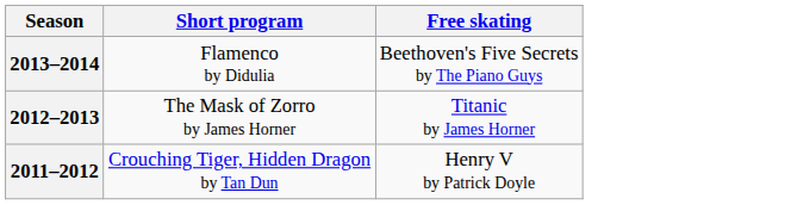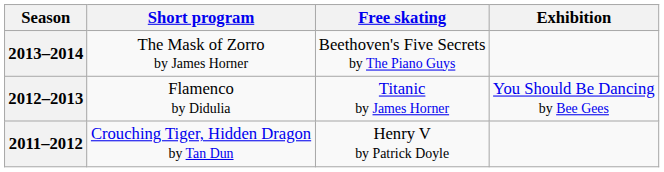 <table class="wikitable" style="text-align:center">
 <tr>
 <th>Season</th>
 <th><a href='#'>Short program</a></th>
 <th><a href='#'>Free skating</a></th>
+<th>Exhibition</th>
 </tr>
 <tr>
 <th>2013–2014 <br> </th>
-<td>Flamenco <br><small> by Didulia </small></td>
+<td>The Mask of Zorro <br><small> by James Horner </small></td>
 <td>Beethoven's Five Secrets <br><small> by <a href='#'>The Piano Guys</a> </small></td>
+<td></td>
 </tr>
 <tr>
 <th>2012–2013 <br> </th>
-<td>The Mask of Zorro <br><small> by James Horner </small></td>
+<td>Flamenco <br><small> by Didulia </small></td>
 <td><a href='#'>Titanic</a> <br><small> by <a href='#'>James Horner</a> </small></td>
+<td><a href='#'>You Should Be Dancing</a> <br><small> by <a href='#'>Bee Gees</a> </small></td>
 </tr>
 <tr>
 <th>2011–2012 <br> </th>
 <td><a href='#'>Crouching Tiger, Hidden Dragon</a> <br><small> by <a href='#'>Tan Dun</a> </small></td>
 <td>Henry V <br><small> by Patrick Doyle </small></td>
+<td></td>
 </tr>
 </table>
